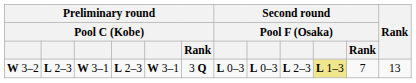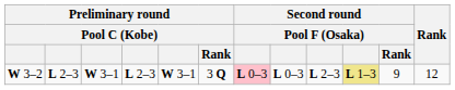 <table class="wikitable" style="font-size:100%;">
 <tr>
 <th colspan=6>Preliminary round</th>
 <th colspan=5>Second round</th>
 <th rowspan=3>Rank</th>
 </tr>
 <tr>
 <th colspan=6>Pool C (Kobe)</th>
 <th colspan=5>Pool F (Osaka)</th>
 </tr>
 <tr>
 <th></th>
 <th></th>
 <th></th>
 <th></th>
 <th></th>
 <th>Rank</th>
 <th></th>
 <th></th>
 <th></th>
 <th></th>
 <th>Rank</th>
 </tr>
 <tr align=center>
 <td><strong>W</strong> 3–2</td>
 <td><strong>L</strong> 2–3</td>
 <td><strong>W</strong> 3–1</td>
 <td><strong>L</strong> 2–3</td>
 <td><strong>W</strong> 3–1</td>
 <td>3 <strong>Q</strong></td>
-<td><strong>L</strong> 0–3</td>
+<td style="background: pink;"><strong>L</strong> 0–3</td>
 <td><strong>L</strong> 0–3</td>
 <td><strong>L</strong> 2–3</td>
 <td style="background: khaki;"><strong>L</strong> 1–3</td>
-<td>7</td>
-<td>13</td>
+<td>9</td>
+<td>12</td>
 </tr>
 </table>
